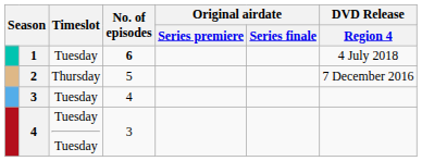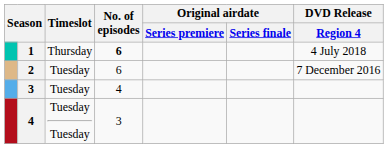 <table class="wikitable" style="text-align:center;">
 <tr>
 <th rowspan="2" colspan="2">Season</th>
 <th rowspan="2">Timeslot</th>
 <th rowspan="2">No. of<br>episodes</th>
 <th colspan="2">Original airdate</th>
 <th>DVD Release</th>
 </tr>
 <tr>
 <th><a href='#'>Series premiere</a></th>
 <th><a href='#'>Series finale</a></th>
 <th><a href='#'>Region 4</a></th>
 </tr>
 <tr>
 <th style="background:#00C4B0; color:white;"></th>
 <th>1</th>
-<td>Tuesday </td>
+<td>Thursday </td>
 <td><strong>6</strong></td>
 <td></td>
 <td></td>
 <td>4 July 2018</td>
 </tr>
 <tr>
 <th style="background:#DEB887; color:white;"></th>
 <th>2</th>
-<td>Thursday </td>
-<td>5</td>
+<td>Tuesday </td>
+<td>6</td>
 <td></td>
 <td></td>
 <td>7 December 2016</td>
 </tr>
 <tr>
 <th style="background:#54ADE9; color:white;"></th>
 <th>3</th>
 <td>Tuesday </td>
 <td>4</td>
 <td></td>
 <td></td>
 <td></td>
 </tr>
 <tr>
 <th style="background:#B30E1C; color:white;"></th>
 <th>4</th>
 <td>Tuesday  <hr> Tuesday </td>
 <td>3</td>
 <td></td>
 <td></td>
 <td></td>
 </tr>
 </table>
